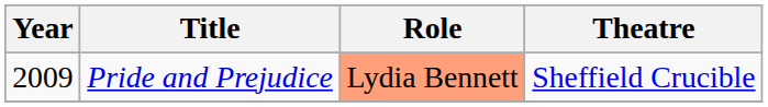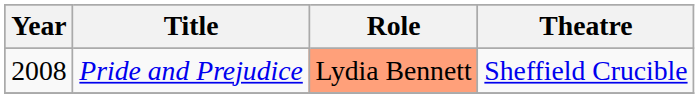 <table class="wikitable">
 <tr>
 <th>Year</th>
 <th>Title</th>
 <th>Role</th>
 <th>Theatre</th>
 </tr>
 <tr>
-<td>2009</td>
+<td>2008</td>
 <td><em><a href='#'>Pride and Prejudice</a></em></td>
 <td style="background: lightsalmon;">Lydia Bennett</td>
 <td><a href='#'>Sheffield Crucible</a></td>
 </tr>
 <tr>
 </tr>
 </table>
